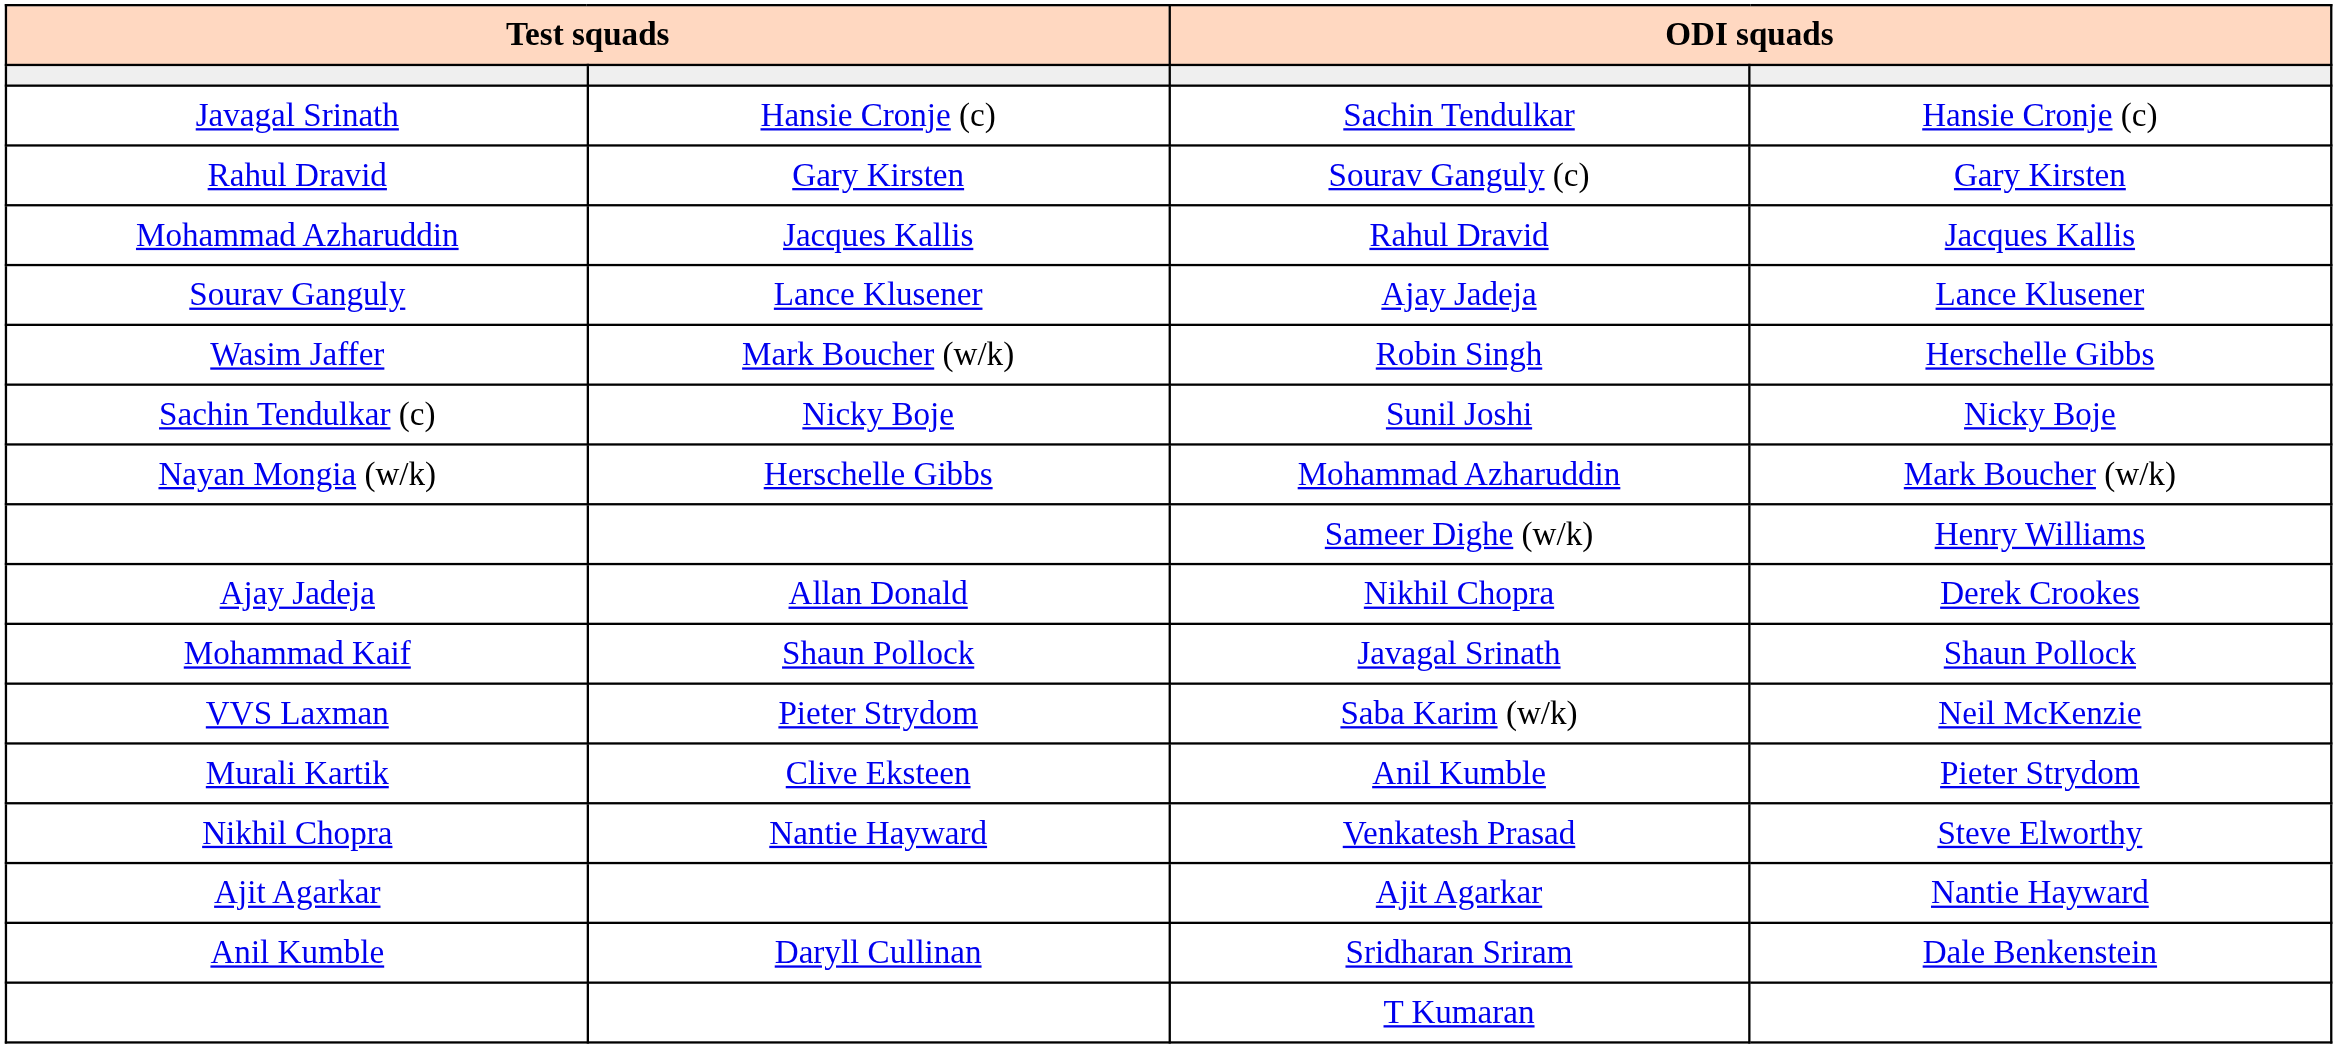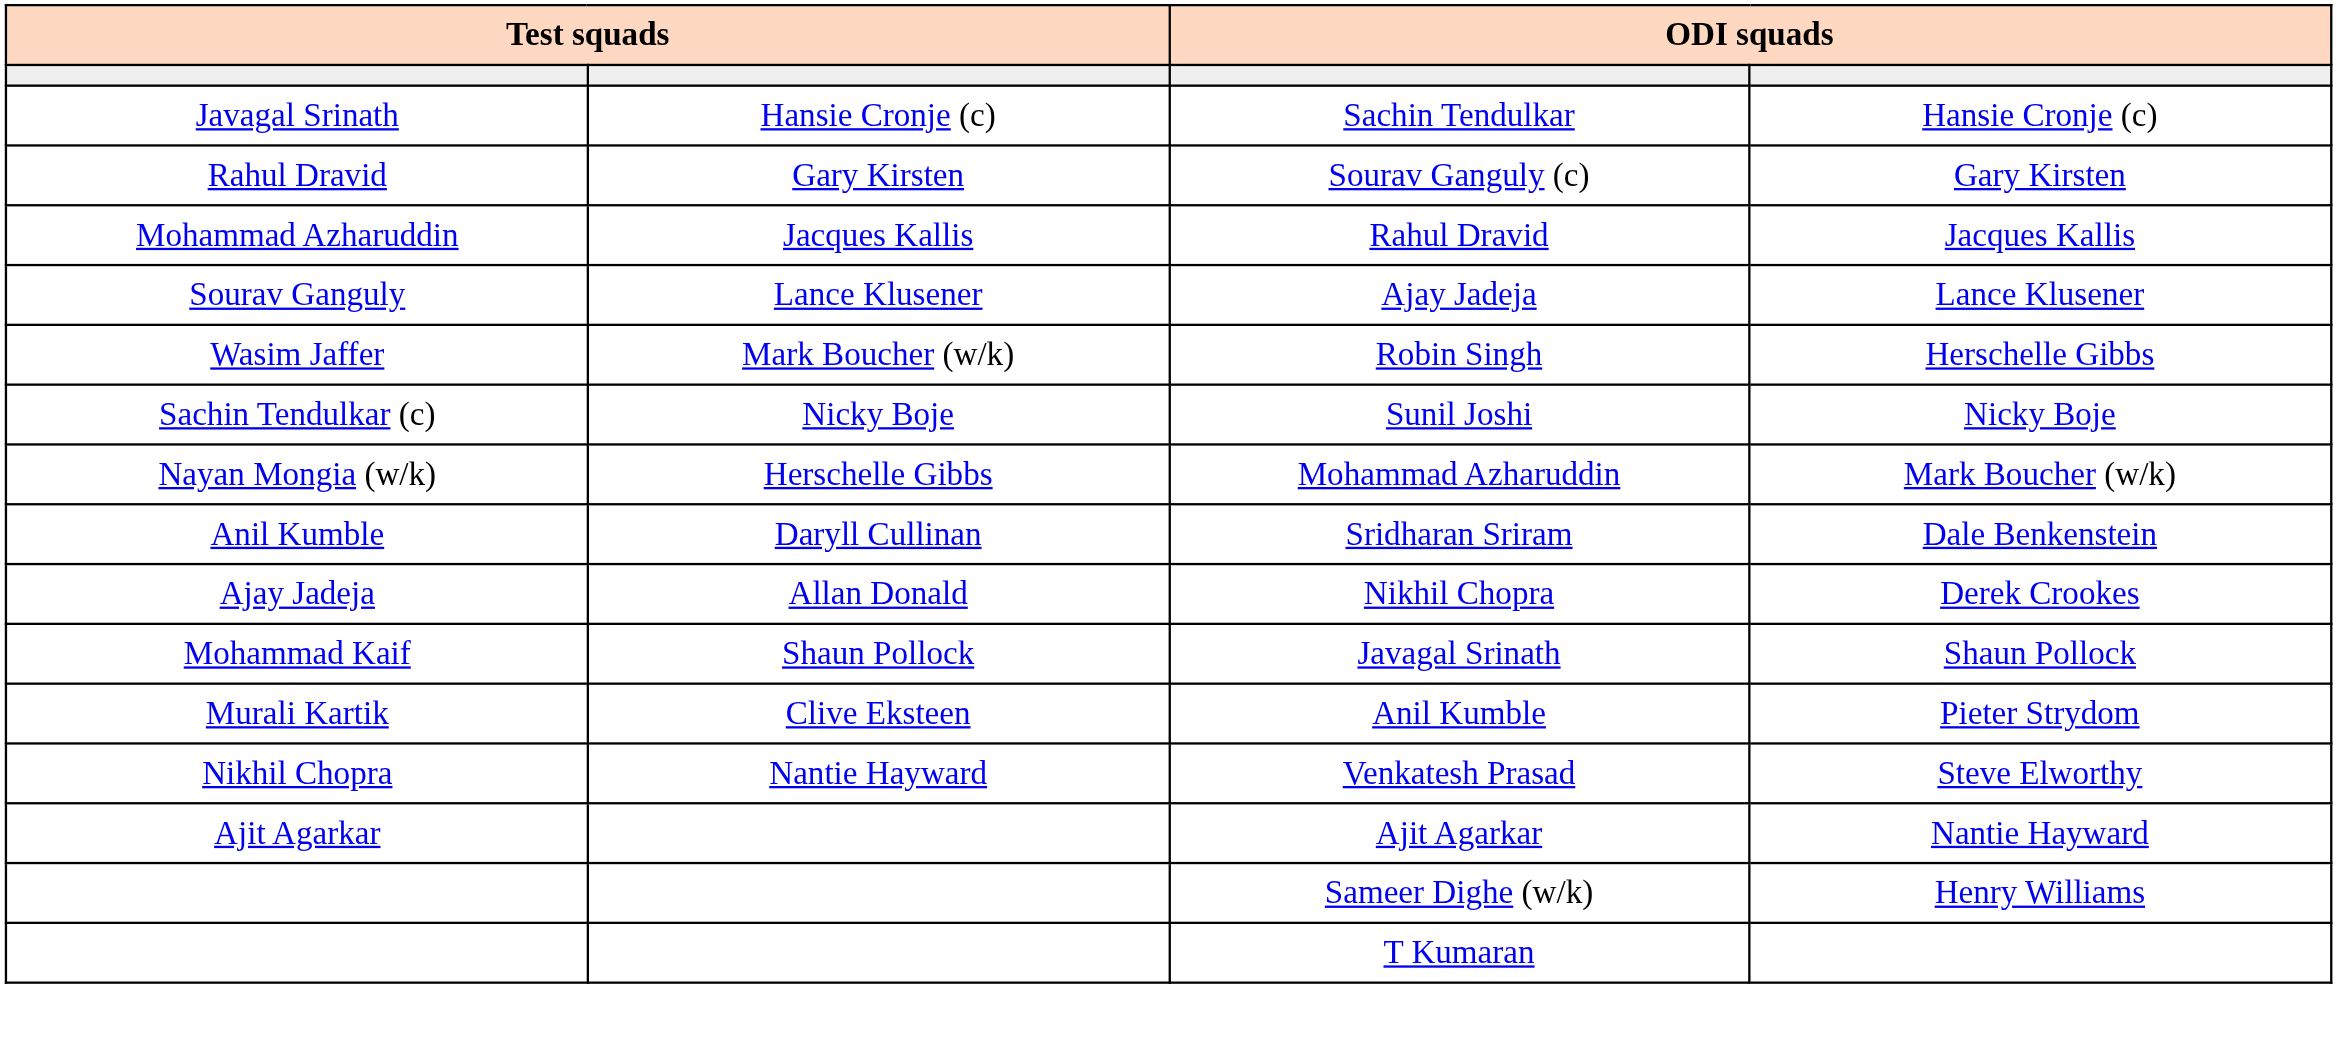 <table name="squads" border="0" cellpadding="4" cellspacing="0" style="text-align:center; font-size:90%; border-collapse:collapse;width:80%;margin:auto;">
 <tr>
 <th style="background:#ffd8c1; border:1px solid #000;" colspan="2">Test squads</th>
 <th style="background:#ffd8c1; border:1px solid #000;" colspan="2">ODI squads</th>
 </tr>
 <tr style="background:#efefef;">
 <th style="border:1px solid #000; width:16%;"><strong></strong></th>
 <th style="border:1px solid #000; width:16%;"><strong></strong></th>
 <th style="border:1px solid #000; width:16%;"><strong></strong></th>
 <th style="border:1px solid #000; width:16%;"><strong></strong></th>
 </tr>
 <tr>
 <td style="border:1px solid #000;"><a href='#'>Javagal Srinath</a></td>
 <td style="border:1px solid #000;"><a href='#'>Hansie Cronje</a> (c)</td>
 <td style="border:1px solid #000;"><a href='#'>Sachin Tendulkar</a></td>
 <td style="border:1px solid #000;"><a href='#'>Hansie Cronje</a> (c)</td>
 </tr>
 <tr>
 <td style="border:1px solid #000;"><a href='#'>Rahul Dravid</a></td>
 <td style="border:1px solid #000;"><a href='#'>Gary Kirsten</a></td>
 <td style="border:1px solid #000;"><a href='#'>Sourav Ganguly</a> (c)</td>
 <td style="border:1px solid #000;"><a href='#'>Gary Kirsten</a></td>
 </tr>
 <tr>
 <td style="border:1px solid #000;"><a href='#'>Mohammad Azharuddin</a></td>
 <td style="border:1px solid #000;"><a href='#'>Jacques Kallis</a></td>
 <td style="border:1px solid #000;"><a href='#'>Rahul Dravid</a></td>
 <td style="border:1px solid #000;"><a href='#'>Jacques Kallis</a></td>
 </tr>
 <tr>
 <td style="border:1px solid #000;"><a href='#'>Sourav Ganguly</a></td>
 <td style="border:1px solid #000;"><a href='#'>Lance Klusener</a></td>
 <td style="border:1px solid #000;"><a href='#'>Ajay Jadeja</a></td>
 <td style="border:1px solid #000;"><a href='#'>Lance Klusener</a></td>
 </tr>
 <tr>
 <td style="border:1px solid #000;"><a href='#'>Wasim Jaffer</a></td>
 <td style="border:1px solid #000;"><a href='#'>Mark Boucher</a> (w/k)</td>
 <td style="border:1px solid #000;"><a href='#'>Robin Singh</a></td>
 <td style="border:1px solid #000;"><a href='#'>Herschelle Gibbs</a></td>
 </tr>
 <tr>
 <td style="border:1px solid #000;"><a href='#'>Sachin Tendulkar</a> (c)</td>
 <td style="border:1px solid #000;"><a href='#'>Nicky Boje</a></td>
 <td style="border:1px solid #000;"><a href='#'>Sunil Joshi</a></td>
 <td style="border:1px solid #000;"><a href='#'>Nicky Boje</a></td>
 </tr>
 <tr>
 <td style="border:1px solid #000;"><a href='#'>Nayan Mongia</a> (w/k)</td>
 <td style="border:1px solid #000;"><a href='#'>Herschelle Gibbs</a></td>
 <td style="border:1px solid #000;"><a href='#'>Mohammad Azharuddin</a></td>
 <td style="border:1px solid #000;"><a href='#'>Mark Boucher</a> (w/k)</td>
 </tr>
 <tr>
-<td style="border:1px solid #000;"></td>
-<td style="border:1px solid #000;"></td>
-<td style="border:1px solid #000;"><a href='#'>Sameer Dighe</a> (w/k)</td>
-<td style="border:1px solid #000;"><a href='#'>Henry Williams</a></td>
+<td style="border:1px solid #000;"><a href='#'>Anil Kumble</a></td>
+<td style="border:1px solid #000;"><a href='#'>Daryll Cullinan</a></td>
+<td style="border:1px solid #000;"><a href='#'>Sridharan Sriram</a></td>
+<td style="border:1px solid #000;"><a href='#'>Dale Benkenstein</a></td>
 </tr>
 <tr>
 <td style="border:1px solid #000;"><a href='#'>Ajay Jadeja</a></td>
 <td style="border:1px solid #000;"><a href='#'>Allan Donald</a></td>
 <td style="border:1px solid #000;"><a href='#'>Nikhil Chopra</a></td>
 <td style="border:1px solid #000;"><a href='#'>Derek Crookes</a></td>
 </tr>
 <tr>
 <td style="border:1px solid #000;"><a href='#'>Mohammad Kaif</a></td>
 <td style="border:1px solid #000;"><a href='#'>Shaun Pollock</a></td>
 <td style="border:1px solid #000;"><a href='#'>Javagal Srinath</a></td>
 <td style="border:1px solid #000;"><a href='#'>Shaun Pollock</a></td>
-</tr>
-<tr>
-<td style="border:1px solid #000;"><a href='#'>VVS Laxman</a></td>
-<td style="border:1px solid #000;"><a href='#'>Pieter Strydom</a></td>
-<td style="border:1px solid #000;"><a href='#'>Saba Karim</a> (w/k)</td>
-<td style="border:1px solid #000;"><a href='#'>Neil McKenzie</a></td>
 </tr>
 <tr>
 <td style="border:1px solid #000;"><a href='#'>Murali Kartik</a></td>
 <td style="border:1px solid #000;"><a href='#'>Clive Eksteen</a></td>
 <td style="border:1px solid #000;"><a href='#'>Anil Kumble</a></td>
 <td style="border:1px solid #000;"><a href='#'>Pieter Strydom</a></td>
 </tr>
 <tr>
 <td style="border:1px solid #000;"><a href='#'>Nikhil Chopra</a></td>
 <td style="border:1px solid #000;"><a href='#'>Nantie Hayward</a></td>
 <td style="border:1px solid #000;"><a href='#'>Venkatesh Prasad</a></td>
 <td style="border:1px solid #000;"><a href='#'>Steve Elworthy</a></td>
 </tr>
 <tr>
 <td style="border:1px solid #000;"><a href='#'>Ajit Agarkar</a></td>
 <td style="border:1px solid #000;"></td>
 <td style="border:1px solid #000;"><a href='#'>Ajit Agarkar</a></td>
 <td style="border:1px solid #000;"><a href='#'>Nantie Hayward</a></td>
 </tr>
 <tr>
-<td style="border:1px solid #000;"><a href='#'>Anil Kumble</a></td>
-<td style="border:1px solid #000;"><a href='#'>Daryll Cullinan</a></td>
-<td style="border:1px solid #000;"><a href='#'>Sridharan Sriram</a></td>
-<td style="border:1px solid #000;"><a href='#'>Dale Benkenstein</a></td>
+<td style="border:1px solid #000;"></td>
+<td style="border:1px solid #000;"></td>
+<td style="border:1px solid #000;"><a href='#'>Sameer Dighe</a> (w/k)</td>
+<td style="border:1px solid #000;"><a href='#'>Henry Williams</a></td>
 </tr>
 <tr>
 <td style="border:1px solid #000;"></td>
 <td style="border:1px solid #000;"></td>
 <td style="border:1px solid #000;"><a href='#'>T Kumaran</a></td>
 <td style="border:1px solid #000;"></td>
 </tr>
 </table>
